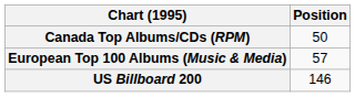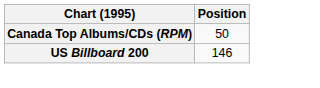 <table class="wikitable plainrowheaders" style="text-align:center">
 <tr>
 <th scope="col">Chart (1995)</th>
 <th scope="col">Position</th>
 </tr>
 <tr>
 <th scope="row">Canada Top Albums/CDs (<em>RPM</em>)</th>
 <td>50</td>
 </tr>
 <tr>
-<th scope="row">European Top 100 Albums (<em>Music & Media</em>)</th>
-<td>57</td>
-</tr>
-<tr>
 <th scope="row">US <em>Billboard</em> 200</th>
 <td>146</td>
 </tr>
 </table>
